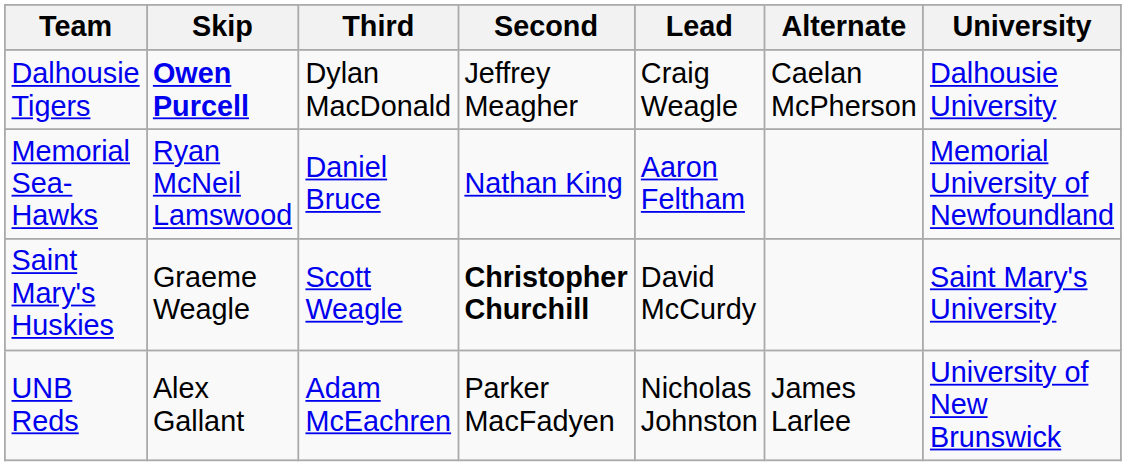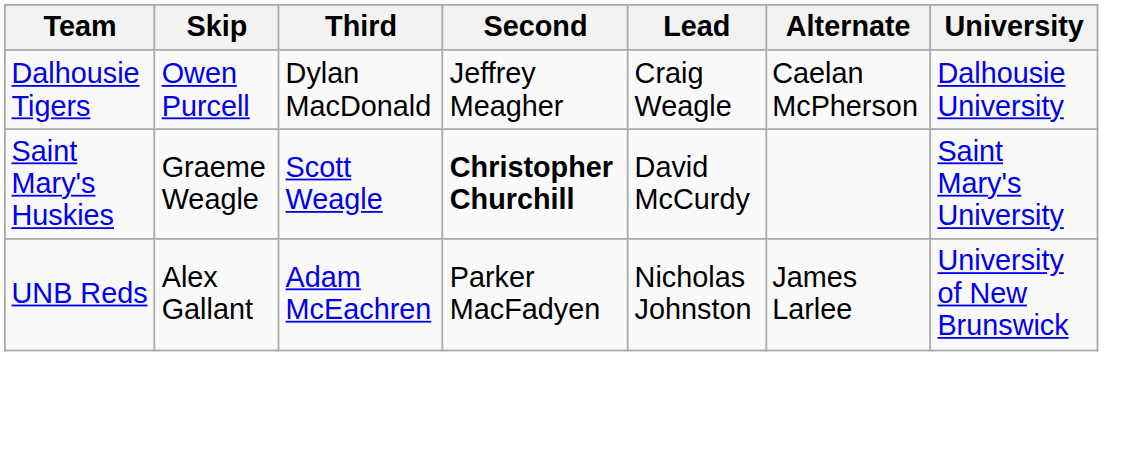 <table class=wikitable>
 <tr>
 <th scope="col">Team</th>
 <th scope="col">Skip</th>
 <th scope="col">Third</th>
 <th scope="col">Second</th>
 <th scope="col">Lead</th>
 <th scope="col">Alternate</th>
 <th scope="col">University</th>
 </tr>
 <tr>
 <td><a href='#'>Dalhousie Tigers</a></td>
-<td><strong><a href='#'>Owen Purcell</a></strong></td>
+<td><a href='#'>Owen Purcell</a></td>
 <td>Dylan MacDonald</td>
 <td>Jeffrey Meagher</td>
 <td>Craig Weagle</td>
 <td>Caelan McPherson</td>
 <td> <a href='#'>Dalhousie University</a></td>
-</tr>
-<tr>
-<td><a href='#'>Memorial Sea-Hawks</a></td>
-<td><a href='#'>Ryan McNeil Lamswood</a></td>
-<td><a href='#'>Daniel Bruce</a></td>
-<td><a href='#'>Nathan King</a></td>
-<td><a href='#'>Aaron Feltham</a></td>
-<td></td>
-<td> <a href='#'>Memorial University of Newfoundland</a></td>
 </tr>
 <tr>
 <td><a href='#'>Saint Mary's Huskies</a></td>
 <td>Graeme Weagle</td>
 <td><a href='#'>Scott Weagle</a></td>
 <td><strong>Christopher Churchill</strong></td>
 <td>David McCurdy</td>
 <td></td>
 <td> <a href='#'>Saint Mary's University</a></td>
 </tr>
 <tr>
 <td><a href='#'>UNB Reds</a></td>
 <td>Alex Gallant</td>
 <td><a href='#'>Adam McEachren</a></td>
 <td>Parker MacFadyen</td>
 <td>Nicholas Johnston</td>
 <td>James Larlee</td>
 <td> <a href='#'>University of New Brunswick</a></td>
 </tr>
 </table>
